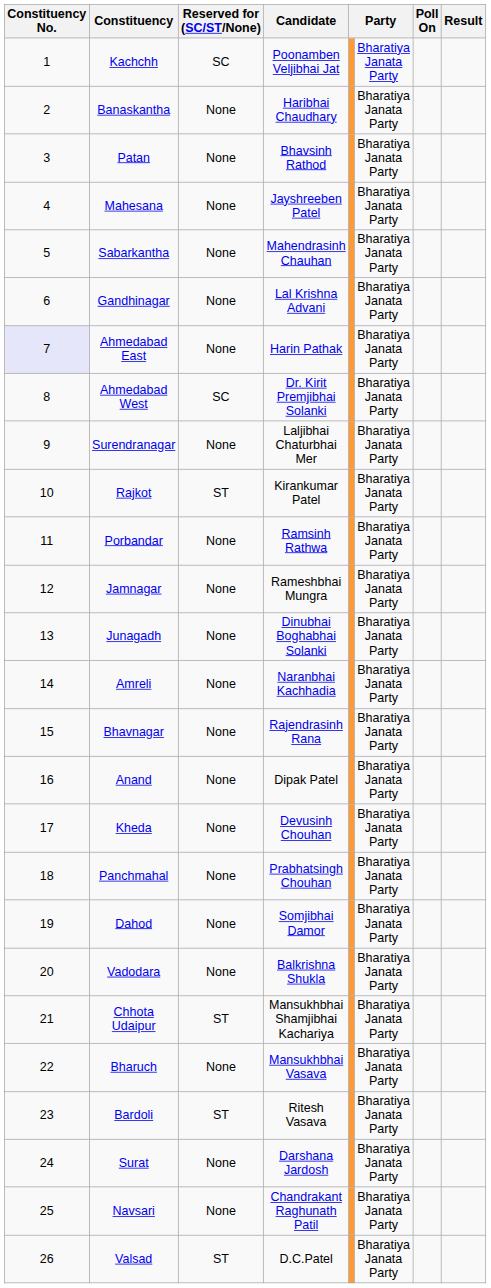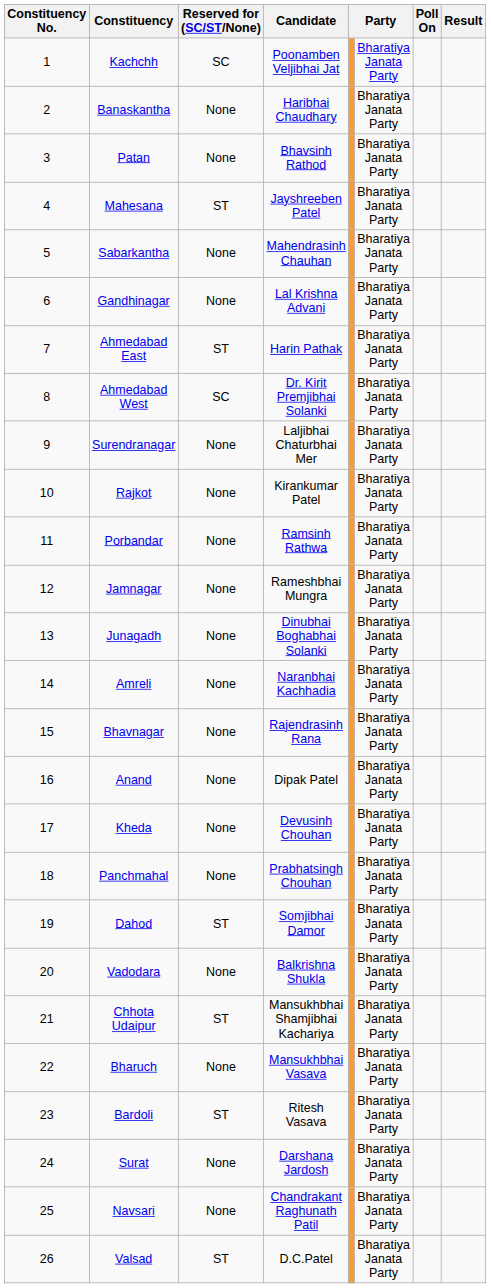 <table class="wikitable sortable" style="text-align:center">
 <tr>
 <th>Constituency No.</th>
 <th style="width:180px;">Constituency</th>
 <th>Reserved for<br>(<a href='#'>SC/ST</a>/None)</th>
 <th style="width:200px;">Candidate</th>
 <th colspan="2">Party</th>
 <th>Poll On</th>
 <th>Result</th>
 </tr>
 <tr>
 <td style="text-align:center;">1</td>
 <td><a href='#'>Kachchh</a></td>
 <td>SC</td>
 <td><a href='#'>Poonamben Veljibhai Jat</a></td>
 <td bgcolor=#FF9933></td>
 <td><a href='#'>Bharatiya Janata Party</a></td>
 <td></td>
 <td></td>
 </tr>
 <tr>
 <td style="text-align:center;">2</td>
 <td><a href='#'>Banaskantha</a></td>
 <td>None</td>
 <td><a href='#'>Haribhai Chaudhary</a></td>
 <td bgcolor=#FF9933></td>
 <td>Bharatiya Janata Party</td>
 <td></td>
 <td></td>
 </tr>
 <tr>
 <td style="text-align:center;">3</td>
 <td><a href='#'>Patan</a></td>
 <td>None</td>
 <td><a href='#'>Bhavsinh Rathod</a></td>
 <td bgcolor=#FF9933></td>
 <td>Bharatiya Janata Party</td>
 <td></td>
 <td></td>
 </tr>
 <tr>
 <td style="text-align:center;">4</td>
 <td><a href='#'>Mahesana</a></td>
-<td>None</td>
+<td>ST</td>
 <td><a href='#'>Jayshreeben Patel</a></td>
 <td bgcolor=#FF9933></td>
 <td>Bharatiya Janata Party</td>
 <td></td>
 <td></td>
 </tr>
 <tr>
 <td style="text-align:center;">5</td>
 <td><a href='#'>Sabarkantha</a></td>
 <td>None</td>
 <td><a href='#'>Mahendrasinh Chauhan</a></td>
 <td bgcolor=#FF9933></td>
 <td>Bharatiya Janata Party</td>
 <td></td>
 <td></td>
 </tr>
 <tr>
 <td style="text-align:center;">6</td>
 <td><a href='#'>Gandhinagar</a></td>
 <td>None</td>
 <td><a href='#'>Lal Krishna Advani</a></td>
 <td bgcolor=#FF9933></td>
 <td>Bharatiya Janata Party</td>
 <td></td>
 <td></td>
 </tr>
 <tr>
-<td style="background: lavender; text-align:center;">7</td>
+<td style="text-align:center;">7</td>
 <td><a href='#'>Ahmedabad East</a></td>
-<td>None</td>
+<td>ST</td>
 <td><a href='#'>Harin Pathak</a></td>
 <td bgcolor=#FF9933></td>
 <td>Bharatiya Janata Party</td>
 <td></td>
 <td></td>
 </tr>
 <tr>
 <td style="text-align:center;">8</td>
 <td><a href='#'>Ahmedabad West</a></td>
 <td>SC</td>
 <td><a href='#'>Dr. Kirit Premjibhai Solanki</a></td>
 <td bgcolor=#FF9933></td>
 <td>Bharatiya Janata Party</td>
 <td></td>
 <td></td>
 </tr>
 <tr>
 <td style="text-align:center;">9</td>
 <td><a href='#'>Surendranagar</a></td>
 <td>None</td>
 <td>Laljibhai Chaturbhai Mer</td>
 <td bgcolor=#FF9933></td>
 <td>Bharatiya Janata Party</td>
 <td></td>
 <td></td>
 </tr>
 <tr>
 <td style="text-align:center;">10</td>
 <td><a href='#'>Rajkot</a></td>
-<td>ST</td>
+<td>None</td>
 <td>Kirankumar Patel</td>
 <td bgcolor=#FF9933></td>
 <td>Bharatiya Janata Party</td>
 <td></td>
 <td></td>
 </tr>
 <tr>
 <td style="text-align:center;">11</td>
 <td><a href='#'>Porbandar</a></td>
 <td>None</td>
 <td><a href='#'>Ramsinh Rathwa</a></td>
 <td bgcolor=#FF9933></td>
 <td>Bharatiya Janata Party</td>
 <td></td>
 <td></td>
 </tr>
 <tr>
 <td style="text-align:center;">12</td>
 <td><a href='#'>Jamnagar</a></td>
 <td>None</td>
 <td>Rameshbhai Mungra</td>
 <td bgcolor=#FF9933></td>
 <td>Bharatiya Janata Party</td>
 <td></td>
 <td></td>
 </tr>
 <tr>
 <td style="text-align:center;">13</td>
 <td><a href='#'>Junagadh</a></td>
 <td>None</td>
 <td><a href='#'>Dinubhai Boghabhai Solanki</a></td>
 <td bgcolor=#FF9933></td>
 <td>Bharatiya Janata Party</td>
 <td></td>
 <td></td>
 </tr>
 <tr>
 <td style="text-align:center;">14</td>
 <td><a href='#'>Amreli</a></td>
 <td>None</td>
 <td><a href='#'>Naranbhai Kachhadia</a></td>
 <td bgcolor=#FF9933></td>
 <td>Bharatiya Janata Party</td>
 <td></td>
 <td></td>
 </tr>
 <tr>
 <td style="text-align:center;">15</td>
 <td><a href='#'>Bhavnagar</a></td>
 <td>None</td>
 <td><a href='#'>Rajendrasinh Rana</a></td>
 <td bgcolor=#FF9933></td>
 <td>Bharatiya Janata Party</td>
 <td></td>
 <td></td>
 </tr>
 <tr>
 <td style="text-align:center;">16</td>
 <td><a href='#'>Anand</a></td>
 <td>None</td>
 <td>Dipak Patel</td>
 <td bgcolor=#FF9933></td>
 <td>Bharatiya Janata Party</td>
 <td></td>
 <td></td>
 </tr>
 <tr>
 <td style="text-align:center;">17</td>
 <td><a href='#'>Kheda</a></td>
 <td>None</td>
 <td><a href='#'>Devusinh Chouhan</a></td>
 <td bgcolor=#FF9933></td>
 <td>Bharatiya Janata Party</td>
 <td></td>
 <td></td>
 </tr>
 <tr>
 <td style="text-align:center;">18</td>
 <td><a href='#'>Panchmahal</a></td>
 <td>None</td>
 <td><a href='#'>Prabhatsingh Chouhan</a></td>
 <td bgcolor=#FF9933></td>
 <td>Bharatiya Janata Party</td>
 <td></td>
 <td></td>
 </tr>
 <tr>
 <td style="text-align:center;">19</td>
 <td><a href='#'>Dahod</a></td>
-<td>None</td>
+<td>ST</td>
 <td><a href='#'>Somjibhai Damor</a></td>
 <td bgcolor=#FF9933></td>
 <td>Bharatiya Janata Party</td>
 <td></td>
 <td></td>
 </tr>
 <tr>
 <td style="text-align:center;">20</td>
 <td><a href='#'>Vadodara</a></td>
 <td>None</td>
 <td><a href='#'>Balkrishna Shukla</a></td>
 <td bgcolor=#FF9933></td>
 <td>Bharatiya Janata Party</td>
 <td></td>
 <td></td>
 </tr>
 <tr>
 <td style="text-align:center;">21</td>
 <td><a href='#'>Chhota Udaipur</a></td>
 <td>ST</td>
 <td>Mansukhbhai Shamjibhai Kachariya</td>
 <td bgcolor=#FF9933></td>
 <td>Bharatiya Janata Party</td>
 <td></td>
 <td></td>
 </tr>
 <tr>
 <td style="text-align:center;">22</td>
 <td><a href='#'>Bharuch</a></td>
 <td>None</td>
 <td><a href='#'>Mansukhbhai Vasava</a></td>
 <td bgcolor=#FF9933></td>
 <td>Bharatiya Janata Party</td>
 <td></td>
 <td></td>
 </tr>
 <tr>
 <td style="text-align:center;">23</td>
 <td><a href='#'>Bardoli</a></td>
 <td>ST</td>
 <td>Ritesh Vasava</td>
 <td bgcolor=#FF9933></td>
 <td>Bharatiya Janata Party</td>
 <td></td>
 <td></td>
 </tr>
 <tr>
 <td style="text-align:center;">24</td>
 <td><a href='#'>Surat</a></td>
 <td>None</td>
 <td><a href='#'>Darshana Jardosh</a></td>
 <td bgcolor=#FF9933></td>
 <td>Bharatiya Janata Party</td>
 <td></td>
 <td></td>
 </tr>
 <tr>
 <td style="text-align:center;">25</td>
 <td><a href='#'>Navsari</a></td>
 <td>None</td>
 <td><a href='#'>Chandrakant Raghunath Patil</a></td>
 <td bgcolor=#FF9933></td>
 <td>Bharatiya Janata Party</td>
 <td></td>
 <td></td>
 </tr>
 <tr>
 <td style="text-align:center;">26</td>
 <td><a href='#'>Valsad</a></td>
 <td>ST</td>
 <td>D.C.Patel</td>
 <td bgcolor=#FF9933></td>
 <td>Bharatiya Janata Party</td>
 <td></td>
 <td></td>
 </tr>
 </table>
